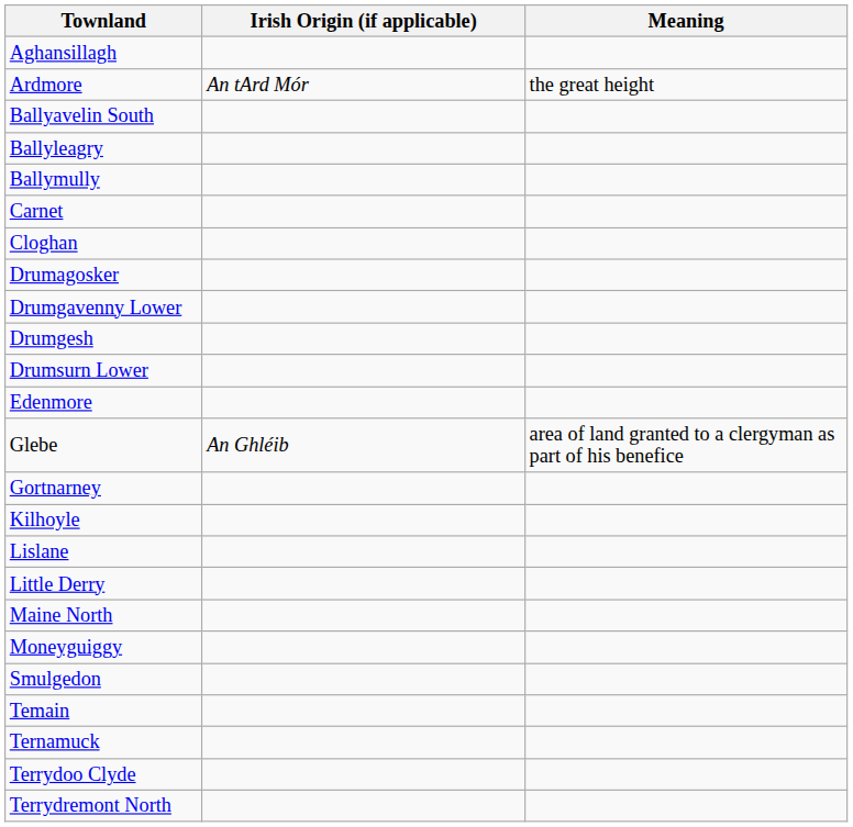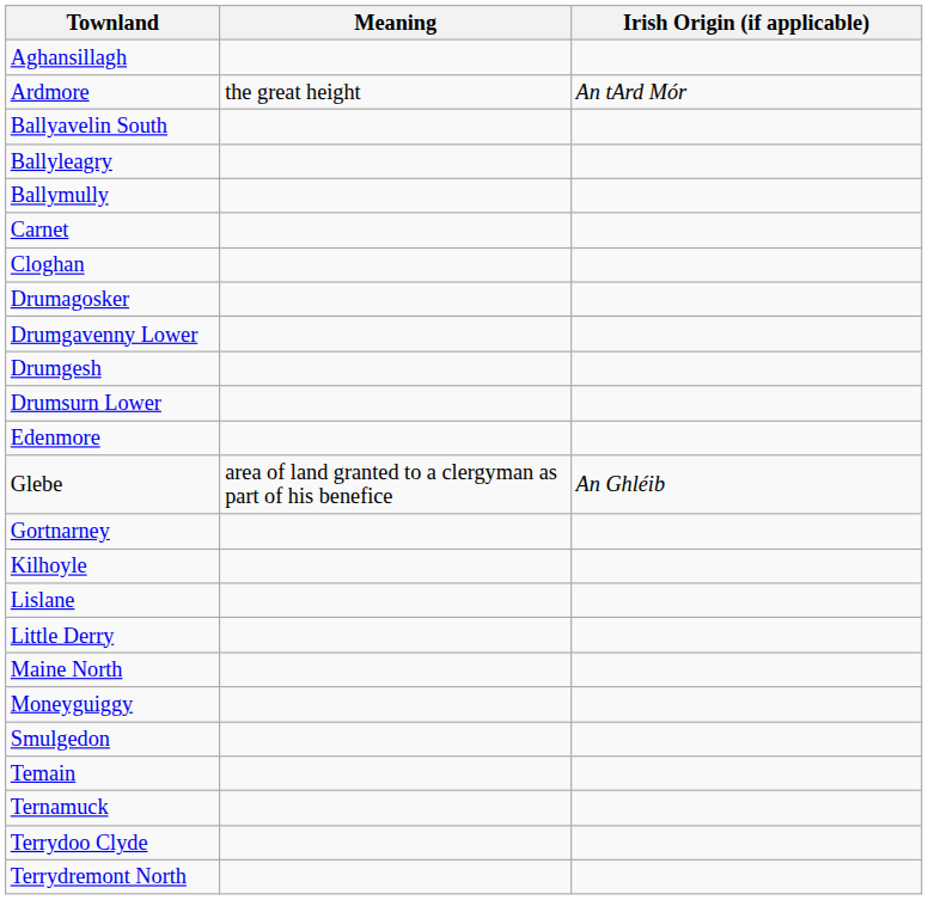 <table class="wikitable" style="border:1px solid darkgray;">
 <tr>
 <th width="150">Townland</th>
+<th width="250">Meaning</th>
 <th width="250">Irish Origin (if applicable)</th>
-<th width="250">Meaning</th>
 </tr>
 <tr>
 <td><a href='#'>Aghansillagh</a></td>
 <td></td>
 <td></td>
 </tr>
 <tr>
 <td><a href='#'>Ardmore</a></td>
+<td>the great height</td>
 <td><em>An tArd Mór</em></td>
-<td>the great height</td>
 </tr>
 <tr>
 <td><a href='#'>Ballyavelin South</a></td>
 <td></td>
 <td></td>
 </tr>
 <tr>
 <td><a href='#'>Ballyleagry</a></td>
 <td></td>
 <td></td>
 </tr>
 <tr>
 <td><a href='#'>Ballymully</a></td>
 <td></td>
 <td></td>
 </tr>
 <tr>
 <td><a href='#'>Carnet</a></td>
 <td></td>
 <td></td>
 </tr>
 <tr>
 <td><a href='#'>Cloghan</a></td>
 <td></td>
 <td></td>
 </tr>
 <tr>
 <td><a href='#'>Drumagosker</a></td>
 <td></td>
 <td></td>
 </tr>
 <tr>
 <td><a href='#'>Drumgavenny Lower</a></td>
 <td></td>
 <td></td>
 </tr>
 <tr>
 <td><a href='#'>Drumgesh</a></td>
 <td></td>
 <td></td>
 </tr>
 <tr>
 <td><a href='#'>Drumsurn Lower</a></td>
 <td></td>
 <td></td>
 </tr>
 <tr>
 <td><a href='#'>Edenmore</a></td>
 <td></td>
 <td></td>
 </tr>
 <tr>
 <td>Glebe</td>
+<td>area of land granted to a clergyman as part of his benefice</td>
 <td><em>An Ghléib</em></td>
-<td>area of land granted to a clergyman as part of his benefice</td>
 </tr>
 <tr>
 <td><a href='#'>Gortnarney</a></td>
 <td></td>
 <td></td>
 </tr>
 <tr>
 <td><a href='#'>Kilhoyle</a></td>
 <td></td>
 <td></td>
 </tr>
 <tr>
 <td><a href='#'>Lislane</a></td>
 <td></td>
 <td></td>
 </tr>
 <tr>
 <td><a href='#'>Little Derry</a></td>
 <td></td>
 <td></td>
 </tr>
 <tr>
 <td><a href='#'>Maine North</a></td>
 <td></td>
 <td></td>
 </tr>
 <tr>
 <td><a href='#'>Moneyguiggy</a></td>
 <td></td>
 <td></td>
 </tr>
 <tr>
 <td><a href='#'>Smulgedon</a></td>
 <td></td>
 <td></td>
 </tr>
 <tr>
 <td><a href='#'>Temain</a></td>
 <td></td>
 <td></td>
 </tr>
 <tr>
 <td><a href='#'>Ternamuck</a></td>
 <td></td>
 <td></td>
 </tr>
 <tr>
 <td><a href='#'>Terrydoo Clyde</a></td>
 <td></td>
 <td></td>
 </tr>
 <tr>
 <td><a href='#'>Terrydremont North</a></td>
 <td></td>
 <td></td>
 </tr>
 </table>
